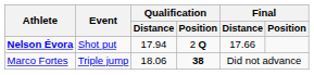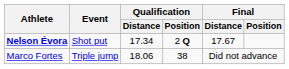 <table class=wikitable style="font-size:90%">
 <tr>
 <th rowspan="2">Athlete</th>
 <th rowspan="2">Event</th>
 <th colspan="2">Qualification</th>
 <th colspan="2">Final</th>
 </tr>
 <tr style="font-size:95%">
 <th>Distance</th>
 <th>Position</th>
 <th>Distance</th>
 <th>Position</th>
 </tr>
 <tr align=center>
 <td align=left><strong><a href='#'>Nelson Évora</a></strong></td>
 <td align=left><a href='#'>Shot put</a></td>
-<td>17.94</td>
+<td>17.34</td>
 <td>2 <strong>Q</strong></td>
-<td>17.66</td>
+<td>17.67</td>
 <td></td>
 </tr>
 <tr align=center>
 <td align=left><a href='#'>Marco Fortes</a></td>
 <td align=left><a href='#'>Triple jump</a></td>
 <td>18.06</td>
-<td><strong>38</strong></td>
+<td>38</td>
 <td colspan=2>Did not advance</td>
 </tr>
 </table>
